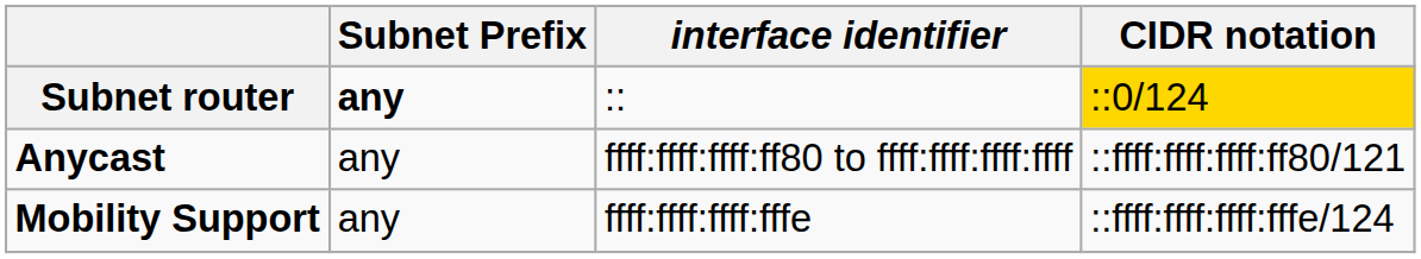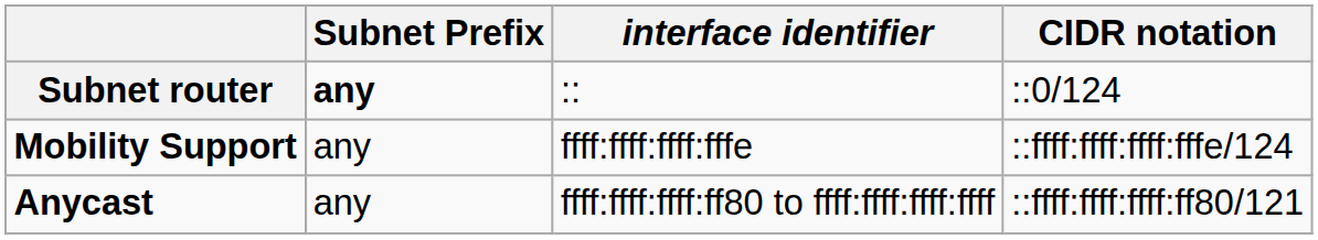 <table class="wikitable">
 <tr>
 <th></th>
 <th>Subnet Prefix</th>
 <th><em>interface identifier</em></th>
 <th>CIDR notation</th>
 </tr>
 <tr>
 <th>Subnet router</th>
 <td><strong>any</strong></td>
 <td>::</td>
-<td style="background: gold;">::0/124</td>
+<td>::0/124</td>
+</tr>
+<tr>
+<td><strong>Mobility Support</strong></td>
+<td>any</td>
+<td>ffff:ffff:ffff:fffe</td>
+<td>::ffff:ffff:ffff:fffe/124</td>
 </tr>
 <tr>
 <td><strong>Anycast</strong></td>
 <td>any</td>
 <td>ffff:ffff:ffff:ff80 to ffff:ffff:ffff:ffff</td>
 <td>::ffff:ffff:ffff:ff80/121</td>
 </tr>
-<tr>
-<td><strong>Mobility Support</strong></td>
-<td>any</td>
-<td>ffff:ffff:ffff:fffe</td>
-<td>::ffff:ffff:ffff:fffe/124</td>
-</tr>
 </table>
